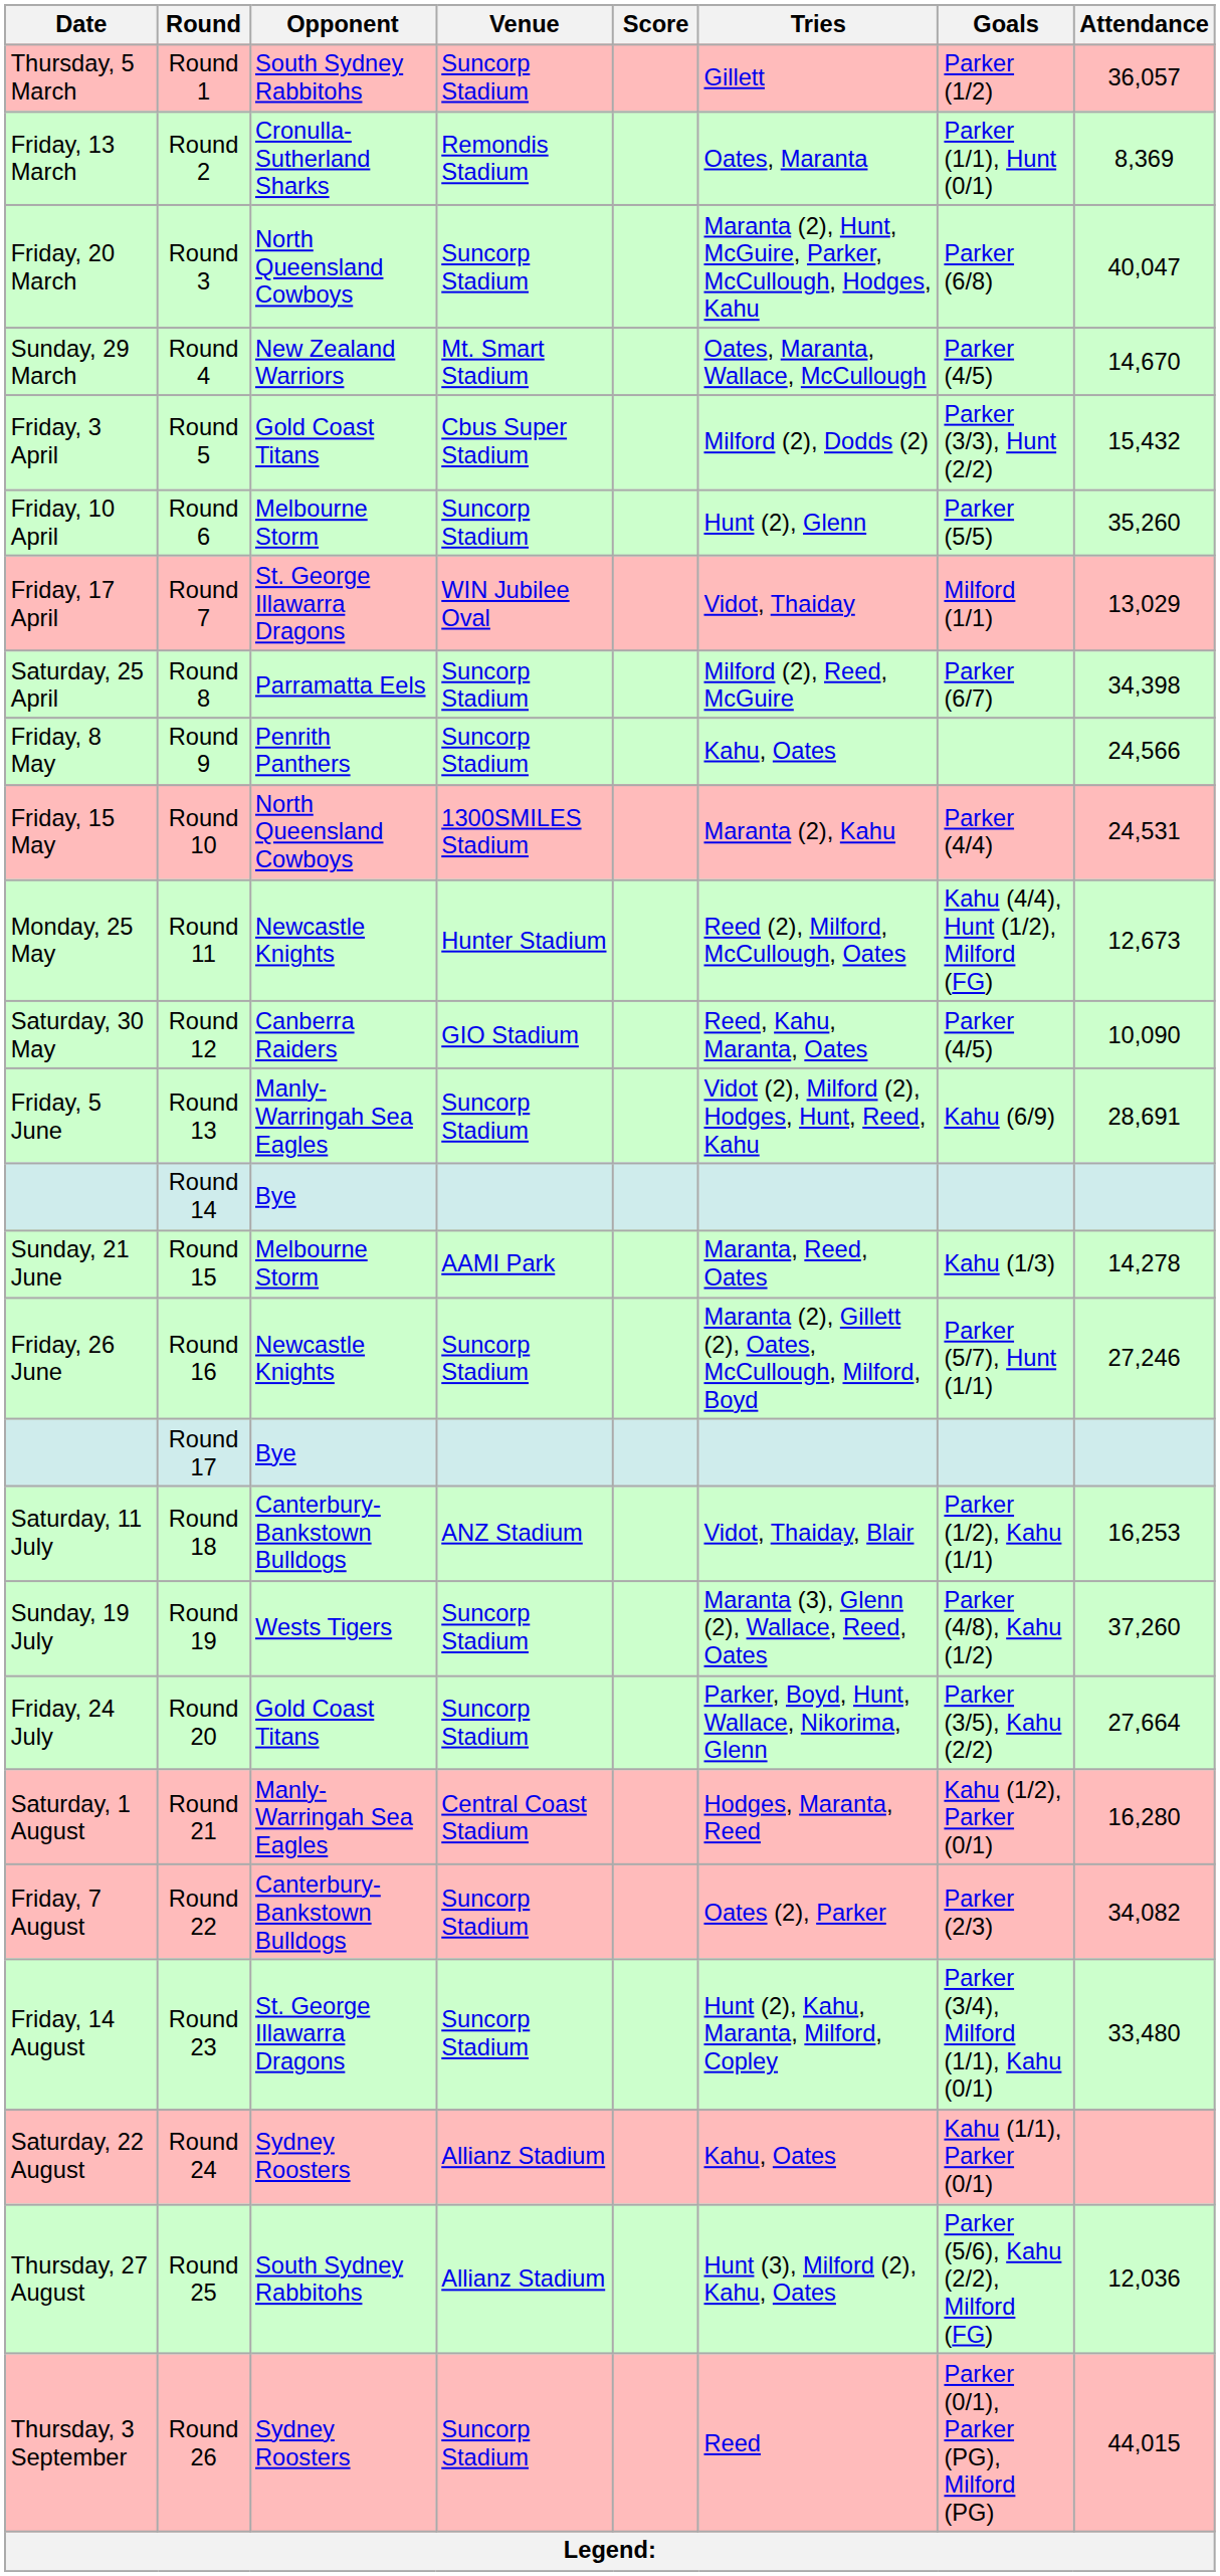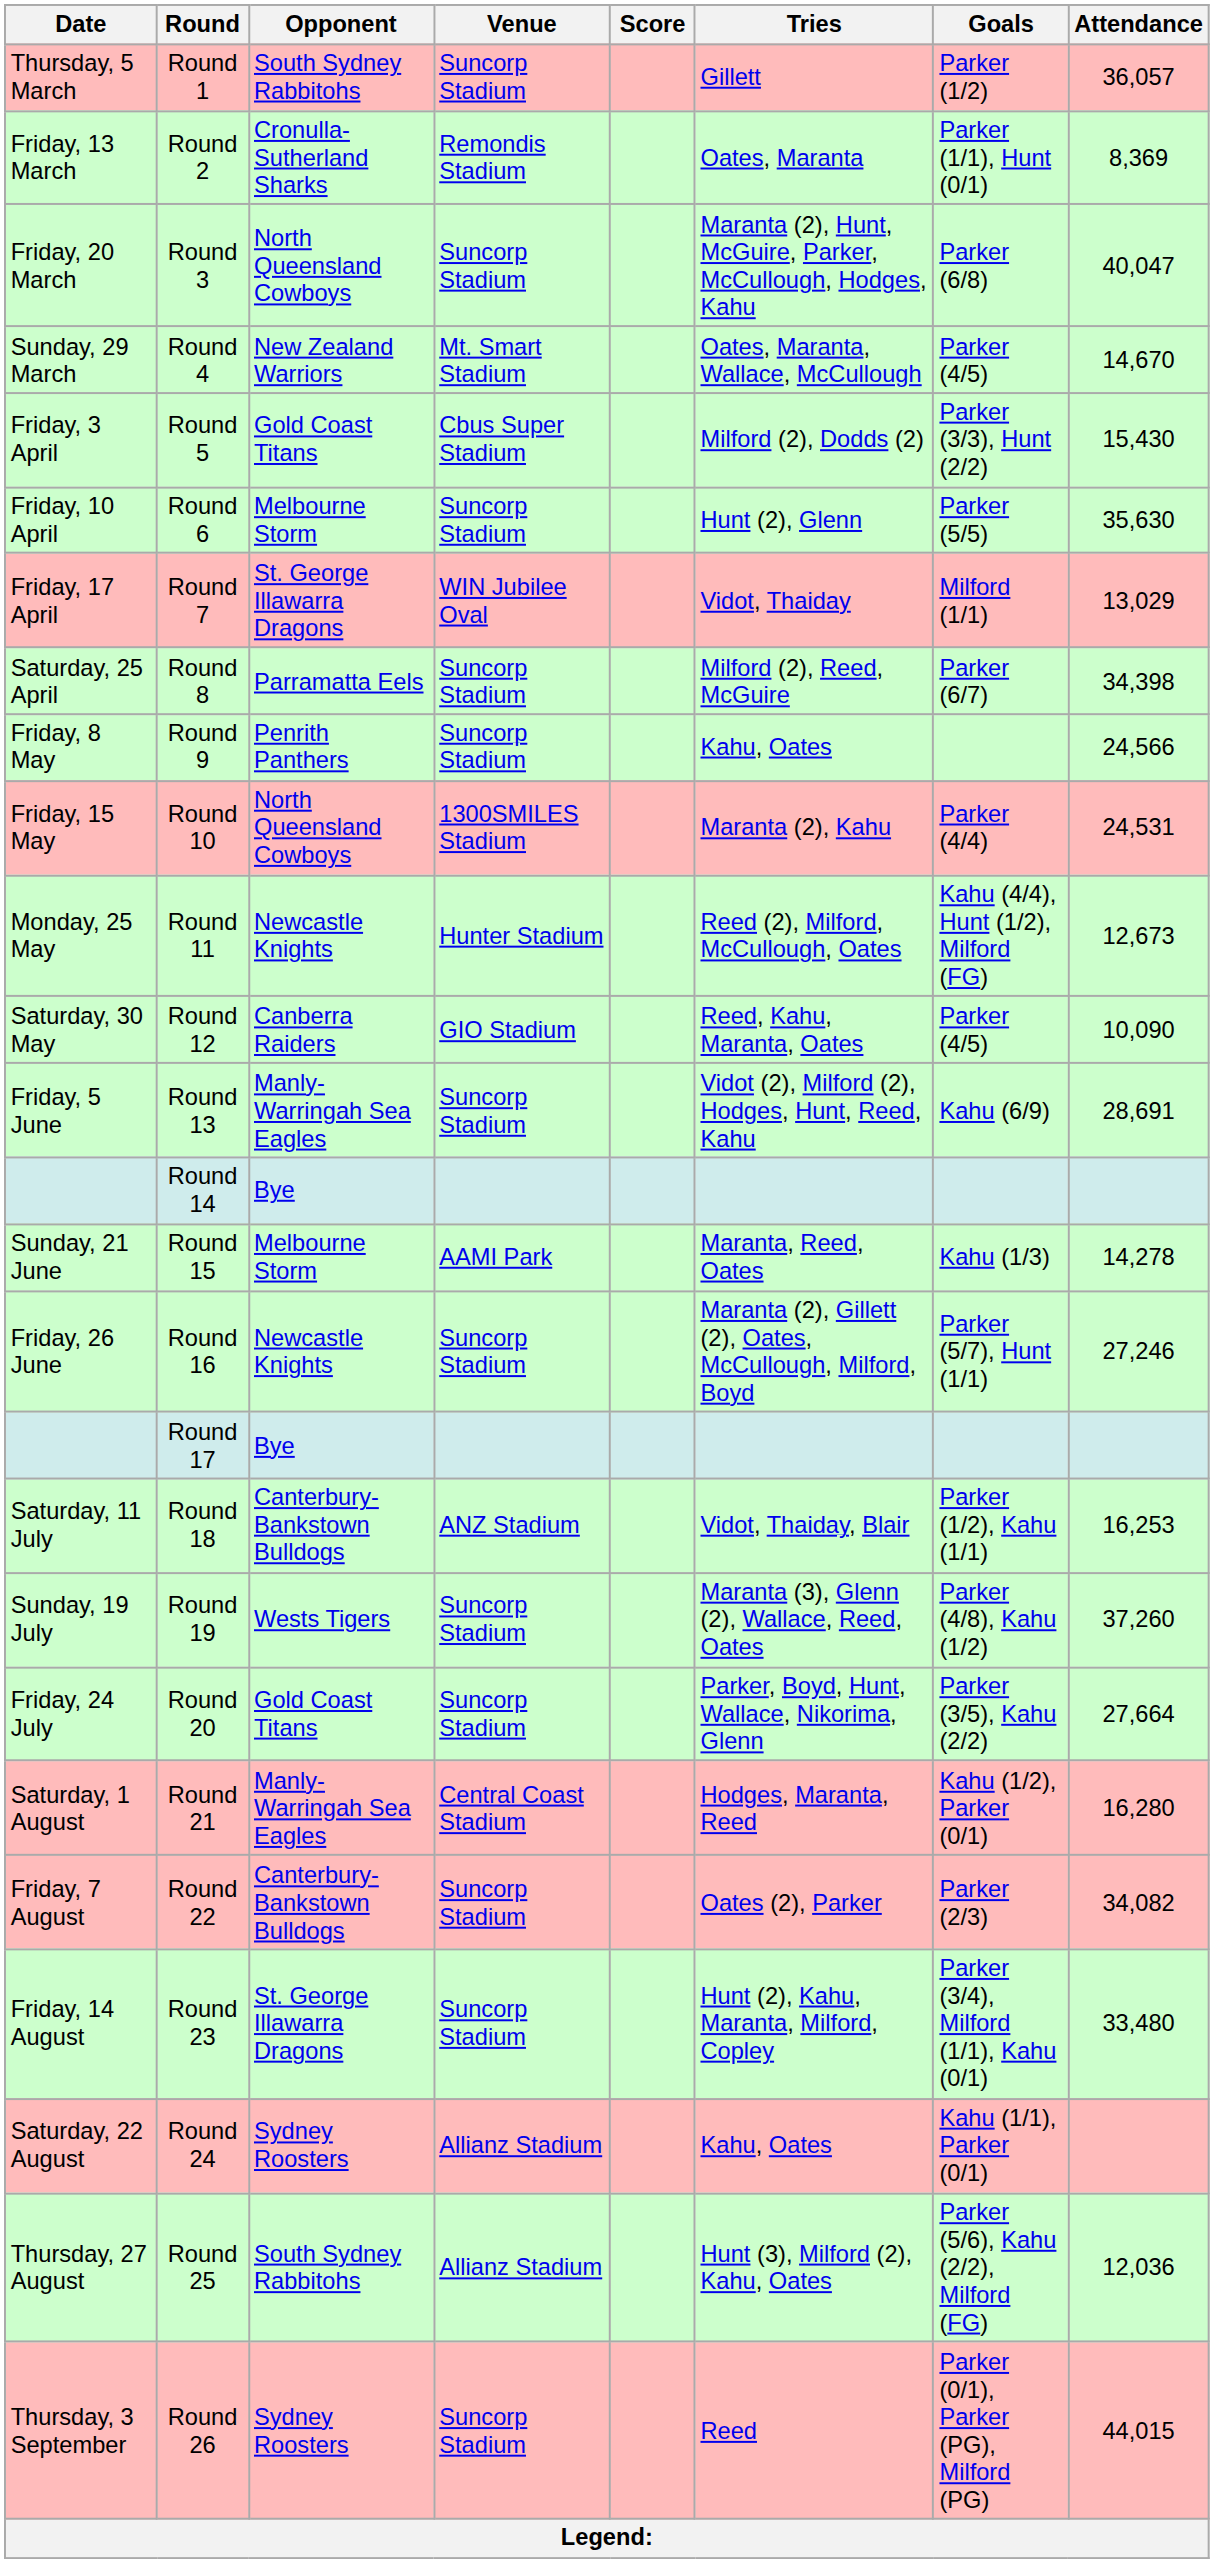 <table class="wikitable" style="font-size:75%;">
 <tr>
 <th width="115">Date</th>
 <th width="50">Round</th>
 <th width="170">Opponent</th>
 <th width="130">Venue</th>
 <th width="50">Score</th>
 <th width="285">Tries</th>
 <th width="155">Goals</th>
 <th width="60">Attendance</th>
 </tr>
 <tr bgcolor=#FFBBBB>
 <td>Thursday, 5 March</td>
 <td style="text-align:center;">Round 1</td>
 <td> <a href='#'>South Sydney Rabbitohs</a></td>
 <td><a href='#'>Suncorp Stadium</a></td>
 <td style="text-align:center;"></td>
 <td><a href='#'>Gillett</a></td>
 <td><a href='#'>Parker</a> (1/2)</td>
 <td style="text-align:center;">36,057</td>
 </tr>
 <tr bgcolor=#CCFFCC>
 <td>Friday, 13 March</td>
 <td style="text-align:center;">Round 2</td>
 <td> <a href='#'>Cronulla-Sutherland Sharks</a></td>
 <td><a href='#'>Remondis Stadium</a></td>
 <td style="text-align:center;"></td>
 <td><a href='#'>Oates</a>, <a href='#'>Maranta</a></td>
 <td><a href='#'>Parker</a> (1/1), <a href='#'>Hunt</a> (0/1)</td>
 <td style="text-align:center;">8,369</td>
 </tr>
 <tr bgcolor=#CCFFCC>
 <td>Friday, 20 March</td>
 <td style="text-align:center;">Round 3</td>
 <td> <a href='#'>North Queensland Cowboys</a></td>
 <td><a href='#'>Suncorp Stadium</a></td>
 <td style="text-align:center;"></td>
 <td><a href='#'>Maranta</a> (2), <a href='#'>Hunt</a>, <a href='#'>McGuire</a>, <a href='#'>Parker</a>, <a href='#'>McCullough</a>, <a href='#'>Hodges</a>, <a href='#'>Kahu</a></td>
 <td><a href='#'>Parker</a> (6/8)</td>
 <td style="text-align:center;">40,047</td>
 </tr>
 <tr bgcolor=#CCFFCC>
 <td>Sunday, 29 March</td>
 <td style="text-align:center;">Round 4</td>
 <td> <a href='#'>New Zealand Warriors</a></td>
 <td><a href='#'>Mt. Smart Stadium</a></td>
 <td style="text-align:center;"></td>
 <td><a href='#'>Oates</a>, <a href='#'>Maranta</a>, <a href='#'>Wallace</a>, <a href='#'>McCullough</a></td>
 <td><a href='#'>Parker</a> (4/5)</td>
 <td style="text-align:center;">14,670</td>
 </tr>
 <tr bgcolor=#CCFFCC>
 <td>Friday, 3 April</td>
 <td style="text-align:center;">Round 5</td>
 <td> <a href='#'>Gold Coast Titans</a></td>
 <td><a href='#'>Cbus Super Stadium</a></td>
 <td style="text-align:center;"></td>
 <td><a href='#'>Milford</a> (2), <a href='#'>Dodds</a> (2)</td>
 <td><a href='#'>Parker</a> (3/3), <a href='#'>Hunt</a> (2/2)</td>
-<td style="text-align:center;">15,432</td>
+<td style="text-align:center;">15,430</td>
 </tr>
 <tr bgcolor=#CCFFCC>
 <td>Friday, 10 April</td>
 <td style="text-align:center;">Round 6</td>
 <td> <a href='#'>Melbourne Storm</a></td>
 <td><a href='#'>Suncorp Stadium</a></td>
 <td style="text-align:center;"></td>
 <td><a href='#'>Hunt</a> (2), <a href='#'>Glenn</a></td>
 <td><a href='#'>Parker</a> (5/5)</td>
-<td style="text-align:center;">35,260</td>
+<td style="text-align:center;">35,630</td>
 </tr>
 <tr bgcolor=#FFBBBB>
 <td>Friday, 17 April</td>
 <td style="text-align:center;">Round 7</td>
 <td> <a href='#'>St. George Illawarra Dragons</a></td>
 <td><a href='#'>WIN Jubilee Oval</a></td>
 <td style="text-align:center;"></td>
 <td><a href='#'>Vidot</a>, <a href='#'>Thaiday</a></td>
 <td><a href='#'>Milford</a> (1/1)</td>
 <td style="text-align:center;">13,029</td>
 </tr>
 <tr bgcolor=#CCFFCC>
 <td>Saturday, 25 April</td>
 <td style="text-align:center;">Round 8</td>
 <td> <a href='#'>Parramatta Eels</a></td>
 <td><a href='#'>Suncorp Stadium</a></td>
 <td style="text-align:center;"></td>
 <td><a href='#'>Milford</a> (2), <a href='#'>Reed</a>, <a href='#'>McGuire</a></td>
 <td><a href='#'>Parker</a> (6/7)</td>
 <td style="text-align:center;">34,398</td>
 </tr>
 <tr bgcolor=#CCFFCC>
 <td>Friday, 8 May</td>
 <td style="text-align:center;">Round 9</td>
 <td> <a href='#'>Penrith Panthers</a></td>
 <td><a href='#'>Suncorp Stadium</a></td>
 <td style="text-align:center;"></td>
 <td><a href='#'>Kahu</a>, <a href='#'>Oates</a></td>
 <td></td>
 <td style="text-align:center;">24,566</td>
 </tr>
 <tr bgcolor=#FFBBBB>
 <td>Friday, 15 May</td>
 <td style="text-align:center;">Round 10</td>
 <td> <a href='#'>North Queensland Cowboys</a></td>
 <td><a href='#'>1300SMILES Stadium</a></td>
 <td style="text-align:center;"></td>
 <td><a href='#'>Maranta</a> (2), <a href='#'>Kahu</a></td>
 <td><a href='#'>Parker</a> (4/4)</td>
 <td style="text-align:center;">24,531</td>
 </tr>
 <tr bgcolor=#CCFFCC>
 <td>Monday, 25 May</td>
 <td style="text-align:center;">Round 11</td>
 <td> <a href='#'>Newcastle Knights</a></td>
 <td><a href='#'>Hunter Stadium</a></td>
 <td style="text-align:center;"></td>
 <td><a href='#'>Reed</a> (2), <a href='#'>Milford</a>, <a href='#'>McCullough</a>, <a href='#'>Oates</a></td>
 <td><a href='#'>Kahu</a> (4/4), <a href='#'>Hunt</a> (1/2), <a href='#'>Milford</a> (<a href='#'>FG</a>)</td>
 <td style="text-align:center;">12,673</td>
 </tr>
 <tr bgcolor=#CCFFCC>
 <td>Saturday, 30 May</td>
 <td style="text-align:center;">Round 12</td>
 <td> <a href='#'>Canberra Raiders</a></td>
 <td><a href='#'>GIO Stadium</a></td>
 <td style="text-align:center;"></td>
 <td><a href='#'>Reed</a>, <a href='#'>Kahu</a>, <a href='#'>Maranta</a>, <a href='#'>Oates</a></td>
 <td><a href='#'>Parker</a> (4/5)</td>
 <td style="text-align:center;">10,090</td>
 </tr>
 <tr bgcolor=#CCFFCC>
 <td>Friday, 5 June</td>
 <td style="text-align:center;">Round 13</td>
 <td> <a href='#'>Manly-Warringah Sea Eagles</a></td>
 <td><a href='#'>Suncorp Stadium</a></td>
 <td style="text-align:center;"></td>
 <td><a href='#'>Vidot</a> (2), <a href='#'>Milford</a> (2), <a href='#'>Hodges</a>, <a href='#'>Hunt</a>, <a href='#'>Reed</a>, <a href='#'>Kahu</a></td>
 <td><a href='#'>Kahu</a> (6/9)</td>
 <td style="text-align:center;">28,691</td>
 </tr>
 <tr bgcolor=#CFECEC>
 <td></td>
 <td style="text-align:center;">Round 14</td>
 <td><a href='#'>Bye</a></td>
 <td></td>
 <td></td>
 <td></td>
 <td></td>
 <td></td>
 </tr>
 <tr bgcolor=#CCFFCC>
 <td>Sunday, 21 June</td>
 <td style="text-align:center;">Round 15</td>
 <td> <a href='#'>Melbourne Storm</a></td>
 <td><a href='#'>AAMI Park</a></td>
 <td style="text-align:center;"></td>
 <td><a href='#'>Maranta</a>, <a href='#'>Reed</a>, <a href='#'>Oates</a></td>
 <td><a href='#'>Kahu</a> (1/3)</td>
 <td style="text-align:center;">14,278</td>
 </tr>
 <tr bgcolor=#CCFFCC>
 <td>Friday, 26 June</td>
 <td style="text-align:center;">Round 16</td>
 <td> <a href='#'>Newcastle Knights</a></td>
 <td><a href='#'>Suncorp Stadium</a></td>
 <td style="text-align:center;"></td>
 <td><a href='#'>Maranta</a> (2), <a href='#'>Gillett</a> (2), <a href='#'>Oates</a>, <a href='#'>McCullough</a>, <a href='#'>Milford</a>, <a href='#'>Boyd</a></td>
 <td><a href='#'>Parker</a> (5/7), <a href='#'>Hunt</a> (1/1)</td>
 <td style="text-align:center;">27,246</td>
 </tr>
 <tr bgcolor=#CFECEC>
 <td></td>
 <td style="text-align:center;">Round 17</td>
 <td><a href='#'>Bye</a></td>
 <td></td>
 <td></td>
 <td></td>
 <td></td>
 <td></td>
 </tr>
 <tr bgcolor=#CCFFCC>
 <td>Saturday, 11 July</td>
 <td style="text-align:center;">Round 18</td>
 <td> <a href='#'>Canterbury-Bankstown Bulldogs</a></td>
 <td><a href='#'>ANZ Stadium</a></td>
 <td style="text-align:center;"></td>
 <td><a href='#'>Vidot</a>, <a href='#'>Thaiday</a>, <a href='#'>Blair</a></td>
 <td><a href='#'>Parker</a> (1/2), <a href='#'>Kahu</a> (1/1)</td>
 <td style="text-align:center;">16,253</td>
 </tr>
 <tr bgcolor=#CCFFCC>
 <td>Sunday, 19 July</td>
 <td style="text-align:center;">Round 19</td>
 <td> <a href='#'>Wests Tigers</a></td>
 <td><a href='#'>Suncorp Stadium</a></td>
 <td style="text-align:center;"></td>
 <td><a href='#'>Maranta</a> (3), <a href='#'>Glenn</a> (2), <a href='#'>Wallace</a>, <a href='#'>Reed</a>, <a href='#'>Oates</a></td>
 <td><a href='#'>Parker</a> (4/8), <a href='#'>Kahu</a> (1/2)</td>
 <td style="text-align:center;">37,260</td>
 </tr>
 <tr bgcolor=#CCFFCC>
 <td>Friday, 24 July</td>
 <td style="text-align:center;">Round 20</td>
 <td> <a href='#'>Gold Coast Titans</a></td>
 <td><a href='#'>Suncorp Stadium</a></td>
 <td style="text-align:center;"></td>
 <td><a href='#'>Parker</a>, <a href='#'>Boyd</a>, <a href='#'>Hunt</a>, <a href='#'>Wallace</a>, <a href='#'>Nikorima</a>, <a href='#'>Glenn</a></td>
 <td><a href='#'>Parker</a> (3/5), <a href='#'>Kahu</a> (2/2)</td>
 <td style="text-align:center;">27,664</td>
 </tr>
 <tr bgcolor=#FFBBBB>
 <td>Saturday, 1 August</td>
 <td style="text-align:center;">Round 21</td>
 <td> <a href='#'>Manly-Warringah Sea Eagles</a></td>
 <td><a href='#'>Central Coast Stadium</a></td>
 <td style="text-align:center;"></td>
 <td><a href='#'>Hodges</a>, <a href='#'>Maranta</a>, <a href='#'>Reed</a></td>
 <td><a href='#'>Kahu</a> (1/2), <a href='#'>Parker</a> (0/1)</td>
 <td style="text-align:center;">16,280</td>
 </tr>
 <tr bgcolor=#FFBBBB>
 <td>Friday, 7 August</td>
 <td style="text-align:center;">Round 22</td>
 <td> <a href='#'>Canterbury-Bankstown Bulldogs</a></td>
 <td><a href='#'>Suncorp Stadium</a></td>
 <td style="text-align:center;"></td>
 <td><a href='#'>Oates</a> (2), <a href='#'>Parker</a></td>
 <td><a href='#'>Parker</a> (2/3)</td>
 <td style="text-align:center;">34,082</td>
 </tr>
 <tr bgcolor=#CCFFCC>
 <td>Friday, 14 August</td>
 <td style="text-align:center;">Round 23</td>
 <td> <a href='#'>St. George Illawarra Dragons</a></td>
 <td><a href='#'>Suncorp Stadium</a></td>
 <td style="text-align:center;"></td>
 <td><a href='#'>Hunt</a> (2), <a href='#'>Kahu</a>, <a href='#'>Maranta</a>, <a href='#'>Milford</a>, <a href='#'>Copley</a></td>
 <td><a href='#'>Parker</a> (3/4), <a href='#'>Milford</a> (1/1), <a href='#'>Kahu</a> (0/1)</td>
 <td style="text-align:center;">33,480</td>
 </tr>
 <tr bgcolor=#FFBBBB>
 <td>Saturday, 22 August</td>
 <td style="text-align:center;">Round 24</td>
 <td> <a href='#'>Sydney Roosters</a></td>
 <td><a href='#'>Allianz Stadium</a></td>
 <td style="text-align:center;"></td>
 <td><a href='#'>Kahu</a>, <a href='#'>Oates</a></td>
 <td><a href='#'>Kahu</a> (1/1), <a href='#'>Parker</a> (0/1)</td>
 <td style="text-align:center;"></td>
 </tr>
 <tr bgcolor=#CCFFCC>
 <td>Thursday, 27 August</td>
 <td style="text-align:center;">Round 25</td>
 <td> <a href='#'>South Sydney Rabbitohs</a></td>
 <td><a href='#'>Allianz Stadium</a></td>
 <td style="text-align:center;"></td>
 <td><a href='#'>Hunt</a> (3), <a href='#'>Milford</a> (2), <a href='#'>Kahu</a>, <a href='#'>Oates</a></td>
 <td><a href='#'>Parker</a> (5/6), <a href='#'>Kahu</a> (2/2), <a href='#'>Milford</a> (<a href='#'>FG</a>)</td>
 <td style="text-align:center;">12,036</td>
 </tr>
 <tr bgcolor= #FFBBBB>
 <td>Thursday, 3 September</td>
 <td style="text-align:center;">Round 26</td>
 <td> <a href='#'>Sydney Roosters</a></td>
 <td><a href='#'>Suncorp Stadium</a></td>
 <td style="text-align:center;"></td>
 <td><a href='#'>Reed</a></td>
 <td><a href='#'>Parker</a> (0/1), <a href='#'>Parker</a> (PG), <a href='#'>Milford</a> (PG)</td>
 <td style="text-align:center;">44,015</td>
 </tr>
 <tr>
 <th colspan="11"><strong>Legend</strong>:    </th>
 </tr>
 </table>
